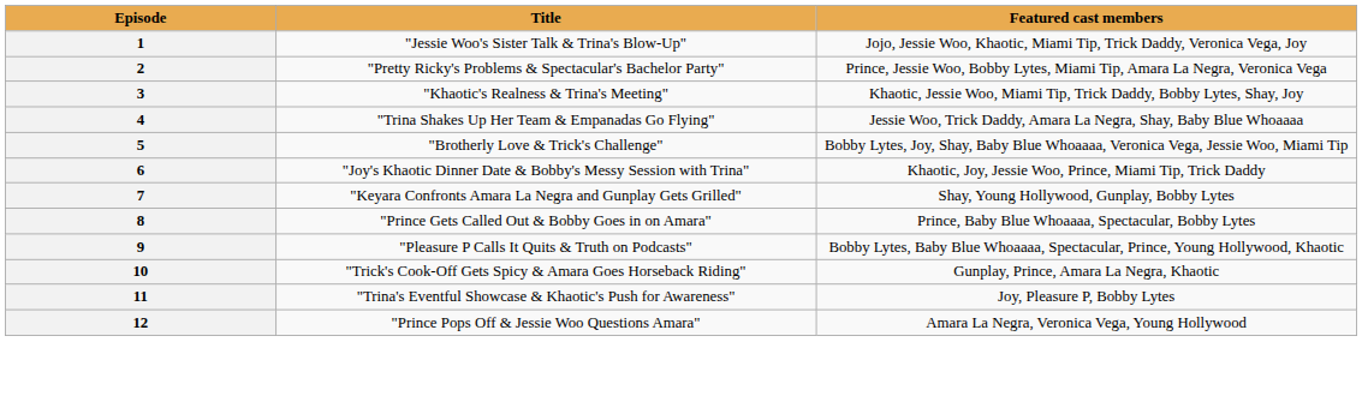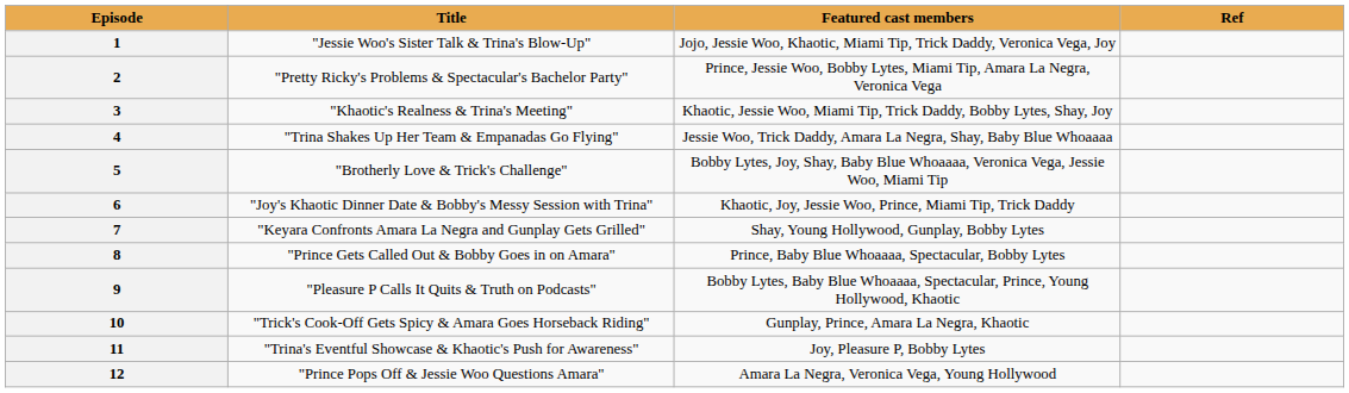 <table class="wikitable sortable" style="font-size:90%; text-align:center; margin:1em auto;">
 <tr>
 <th scope="col"  style="background:#e9ab50; color:#000; width:5%;">Episode</th>
 <th scope="col"  style="background:#e9ab50; color:#000; width:10%;">Title</th>
 <th scope="col"  style="background:#e9ab50; color:#000; width:10%;">Featured cast members</th>
+<th scope="col"  style="background:#e9ab50; color:#000; width:5%;">Ref</th>
 </tr>
 <tr>
 <th scope="row">1</th>
 <td>"Jessie Woo's Sister Talk & Trina's Blow-Up"</td>
 <td>Jojo, Jessie Woo, Khaotic, Miami Tip, Trick Daddy, Veronica Vega, Joy</td>
+<td style="text-align:center;"></td>
 </tr>
 <tr>
 <th scope="row">2</th>
 <td>"Pretty Ricky's Problems & Spectacular's Bachelor Party"</td>
 <td>Prince, Jessie Woo, Bobby Lytes, Miami Tip, Amara La Negra, Veronica Vega</td>
+<td style="text-align:center;"></td>
 </tr>
 <tr>
 <th scope="row">3</th>
 <td>"Khaotic's Realness & Trina's Meeting"</td>
 <td>Khaotic, Jessie Woo, Miami Tip, Trick Daddy, Bobby Lytes, Shay, Joy</td>
+<td style="text-align:center;"></td>
 </tr>
 <tr>
 <th scope="row">4</th>
 <td>"Trina Shakes Up Her Team & Empanadas Go Flying"</td>
 <td>Jessie Woo, Trick Daddy, Amara La Negra, Shay, Baby Blue Whoaaaa</td>
+<td style="text-align:center;"></td>
 </tr>
 <tr>
 <th scope="row">5</th>
 <td>"Brotherly Love & Trick's Challenge"</td>
 <td>Bobby Lytes, Joy, Shay, Baby Blue Whoaaaa, Veronica Vega, Jessie Woo, Miami Tip</td>
+<td style="text-align:center;"></td>
 </tr>
 <tr>
 <th scope="row">6</th>
 <td>"Joy's Khaotic Dinner Date & Bobby's Messy Session with Trina"</td>
 <td>Khaotic, Joy, Jessie Woo, Prince, Miami Tip, Trick Daddy</td>
+<td style="text-align:center;"></td>
 </tr>
 <tr>
 <th scope="row">7</th>
 <td>"Keyara Confronts Amara La Negra and Gunplay Gets Grilled"</td>
 <td>Shay, Young Hollywood, Gunplay, Bobby Lytes</td>
+<td style="text-align:center;"></td>
 </tr>
 <tr>
 <th scope="row">8</th>
 <td>"Prince Gets Called Out & Bobby Goes in on Amara"</td>
 <td>Prince, Baby Blue Whoaaaa, Spectacular, Bobby Lytes</td>
+<td style="text-align:center;"></td>
 </tr>
 <tr>
 <th scope="row">9</th>
 <td>"Pleasure P Calls It Quits & Truth on Podcasts"</td>
 <td>Bobby Lytes, Baby Blue Whoaaaa, Spectacular, Prince, Young Hollywood, Khaotic</td>
+<td style="text-align:center;"></td>
 </tr>
 <tr>
 <th scope="row">10</th>
 <td>"Trick's Cook-Off Gets Spicy & Amara Goes Horseback Riding"</td>
 <td>Gunplay, Prince, Amara La Negra, Khaotic</td>
+<td style="text-align:center;"></td>
 </tr>
 <tr>
 <th scope="row">11</th>
 <td>"Trina's Eventful Showcase & Khaotic's Push for Awareness"</td>
 <td>Joy, Pleasure P, Bobby Lytes</td>
+<td style="text-align:center;"></td>
 </tr>
 <tr>
 <th scope="row">12</th>
 <td>"Prince Pops Off & Jessie Woo Questions Amara"</td>
 <td>Amara La Negra, Veronica Vega, Young Hollywood</td>
+<td style="text-align:center;"></td>
 </tr>
 </table>
